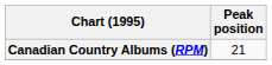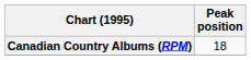 <table class="wikitable sortable plainrowheaders" style="text-align:center">
 <tr>
 <th scope="col">Chart (1995)</th>
 <th scope="col">Peak<br>position</th>
 </tr>
 <tr>
 <th scope="row">Canadian Country Albums (<em><a href='#'>RPM</a></em>)</th>
-<td>21</td>
+<td>18</td>
 </tr>
 <tr>
 </tr>
 <tr>
 </tr>
 </table>
